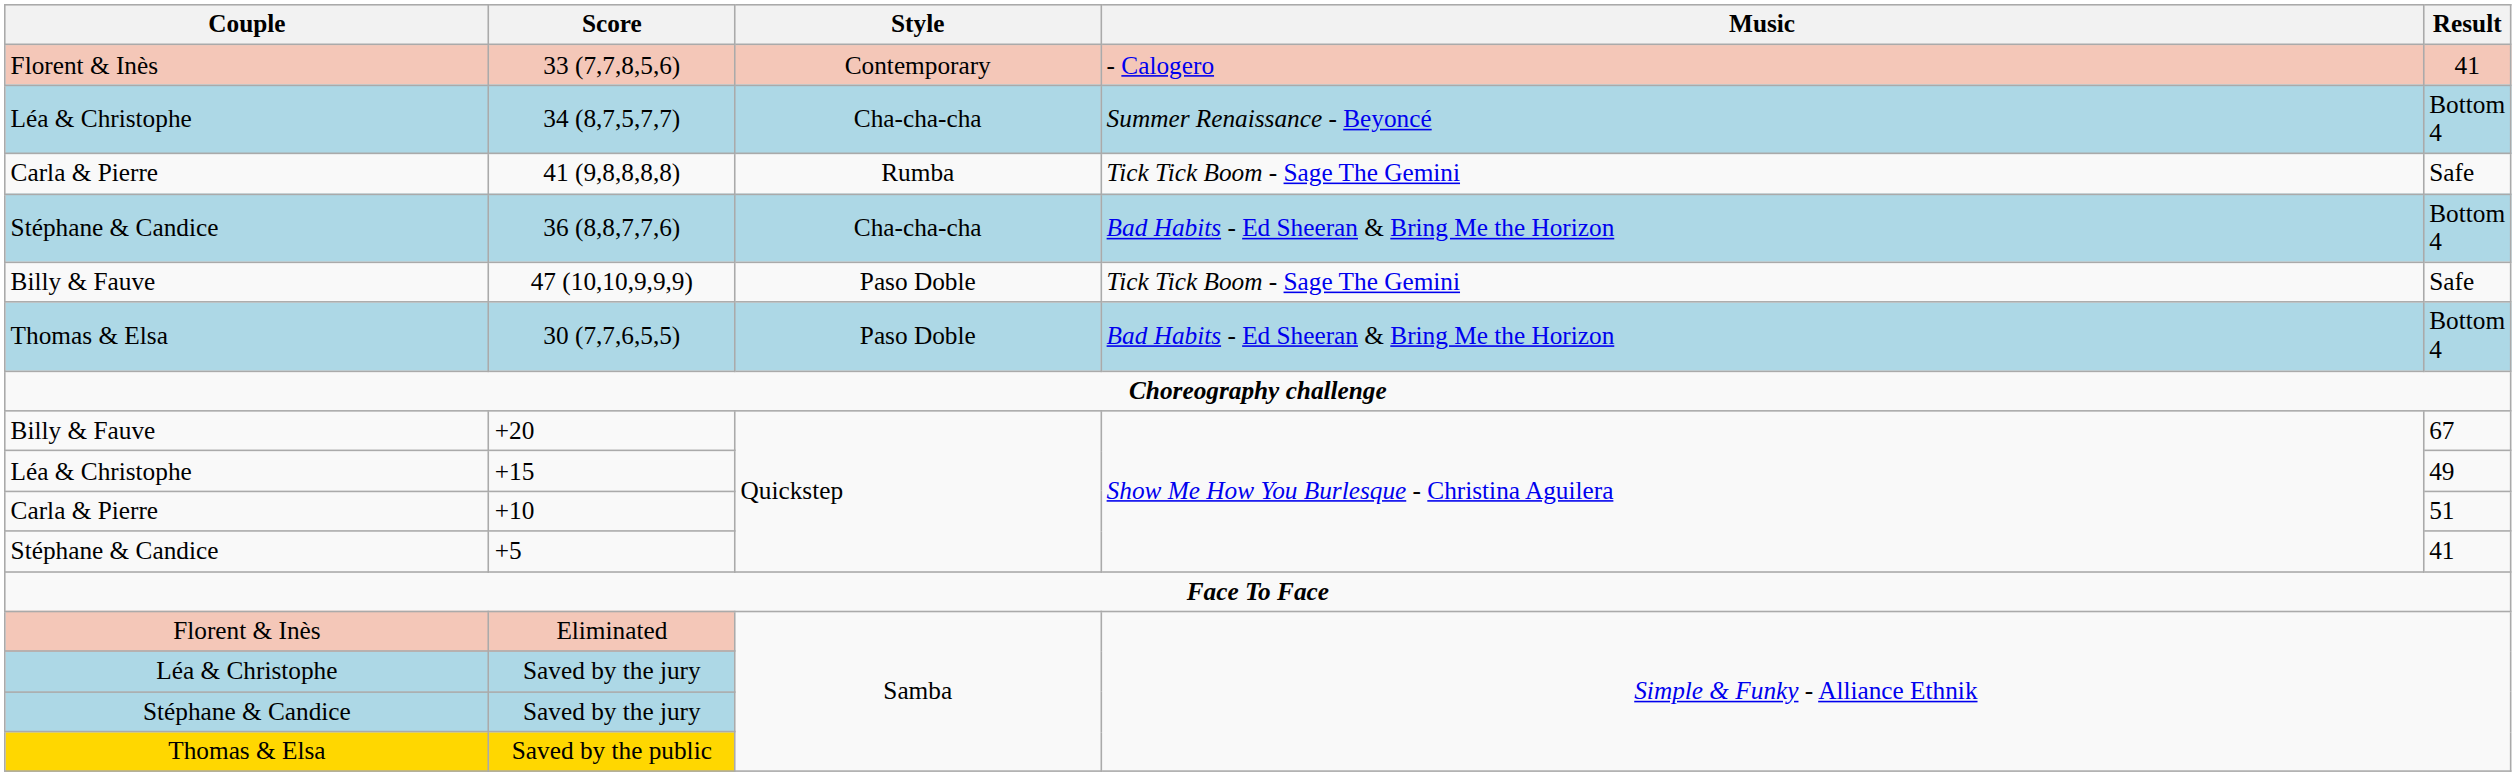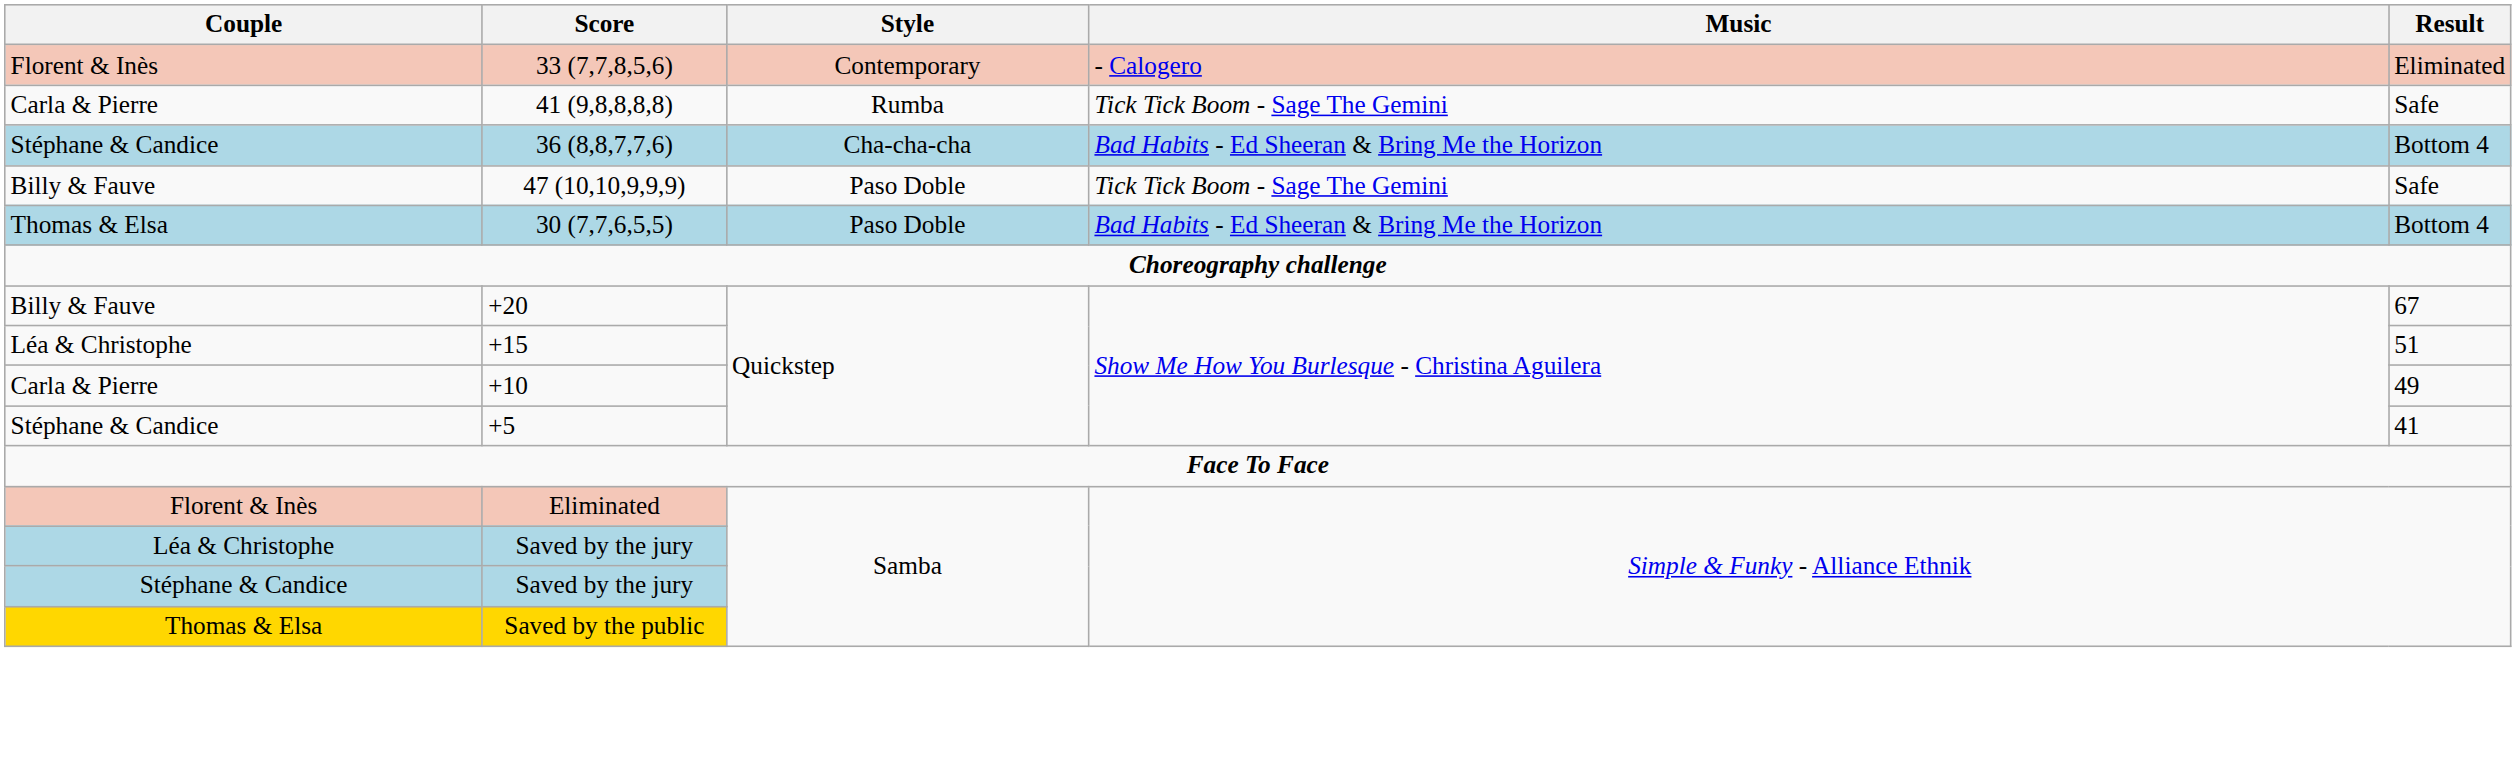 <table class="wikitable" style="width:80%; text-align:center;">
 <tr>
 <th style="width:20%;">Couple</th>
 <th style="width:10%;">Score</th>
 <th style="width:15%;">Style</th>
 <th style="width:60%;">Music</th>
 <th style="width:60%;">Result</th>
 </tr>
 <tr style="background:#f4c7b8;">
 <td style="text-align:left;">Florent & Inès</td>
 <td>33 (7,7,8,5,6)</td>
 <td>Contemporary</td>
 <td style="text-align:left;"><em></em> - <a href='#'>Calogero</a></td>
-<td>41</td>
-</tr>
-<tr style="background:lightblue;">
-<td style="text-align:left;">Léa & Christophe</td>
-<td>34 (8,7,5,7,7)</td>
-<td>Cha-cha-cha</td>
-<td style="text-align:left;"><em>Summer Renaissance</em> - <a href='#'>Beyoncé</a></td>
-<td style="text-align:left;">Bottom 4</td>
+<td style="text-align:left;">Eliminated</td>
 </tr>
 <tr>
 <td style="text-align:left;">Carla & Pierre</td>
 <td>41 (9,8,8,8,8)</td>
 <td>Rumba</td>
 <td style="text-align:left;"><em>Tick Tick Boom</em> - <a href='#'>Sage The Gemini</a></td>
 <td style="text-align:left;">Safe</td>
 </tr>
 <tr style="background:lightblue;">
 <td style="text-align:left;">Stéphane & Candice</td>
 <td>36 (8,8,7,7,6)</td>
 <td>Cha-cha-cha</td>
 <td style="text-align:left;"><em><a href='#'>Bad Habits</a></em> - <a href='#'>Ed Sheeran</a> & <a href='#'>Bring Me the Horizon</a></td>
 <td style="text-align:left;">Bottom 4</td>
 </tr>
 <tr>
 <td style="text-align:left;">Billy & Fauve</td>
 <td>47 (10,10,9,9,9)</td>
 <td>Paso Doble</td>
 <td style="text-align:left;"><em>Tick Tick Boom</em> - <a href='#'>Sage The Gemini</a></td>
 <td style="text-align:left;">Safe</td>
 </tr>
 <tr style="background:lightblue;">
 <td style="text-align:left;">Thomas & Elsa</td>
 <td>30 (7,7,6,5,5)</td>
 <td>Paso Doble</td>
 <td style="text-align:left;"><em><a href='#'>Bad Habits</a></em> - <a href='#'>Ed Sheeran</a> & <a href='#'>Bring Me the Horizon</a></td>
 <td style="text-align:left;">Bottom 4</td>
 </tr>
 <tr>
 <td colspan=5 style="text-align:center;"><strong><em>Choreography challenge</em></strong></td>
 </tr>
 <tr style="text-align:left;">
 <td>Billy & Fauve</td>
 <td>+20</td>
 <td rowspan=4>Quickstep</td>
 <td rowspan=4><em><a href='#'>Show Me How You Burlesque</a></em> - <a href='#'>Christina Aguilera</a></td>
 <td>67</td>
 </tr>
 <tr style="text-align:left;">
 <td>Léa & Christophe</td>
 <td>+15</td>
-<td>49</td>
+<td>51</td>
 </tr>
 <tr style="text-align:left;">
 <td>Carla & Pierre</td>
 <td>+10</td>
-<td>51</td>
+<td>49</td>
 </tr>
 <tr style="text-align:left;">
 <td>Stéphane & Candice</td>
 <td>+5</td>
 <td>41</td>
 </tr>
 <tr>
 <td colspan=5 style="text-align:center;"><strong><em>Face To Face</em></strong></td>
 </tr>
 <tr>
 <td style="background :#f4c7b8;">Florent & Inès</td>
 <td style="background :#f4c7b8;">Eliminated</td>
 <td rowspan=4>Samba</td>
 <td rowspan=4 colspan=2><em><a href='#'>Simple & Funky</a></em> - <a href='#'>Alliance Ethnik</a></td>
 </tr>
 <tr style="background:lightblue;">
 <td>Léa & Christophe</td>
 <td>Saved by the jury</td>
 </tr>
 <tr style="background:lightblue;">
 <td>Stéphane & Candice</td>
 <td>Saved by the jury</td>
 </tr>
 <tr style="background:gold;">
 <td>Thomas & Elsa</td>
 <td>Saved by the public</td>
 </tr>
 </table>
